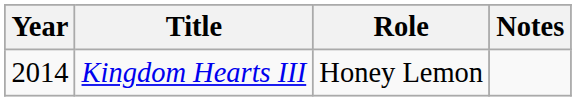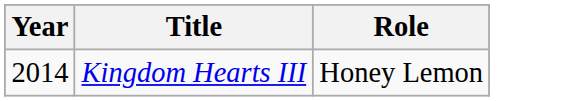 <table class="wikitable sortable">
 <tr>
 <th>Year</th>
 <th>Title</th>
 <th>Role</th>
-<th class="unsortable">Notes</th>
 </tr>
 <tr>
 <td>2014</td>
 <td><em><a href='#'>Kingdom Hearts III</a></em></td>
 <td>Honey Lemon</td>
-<td></td>
 </tr>
 </table>
